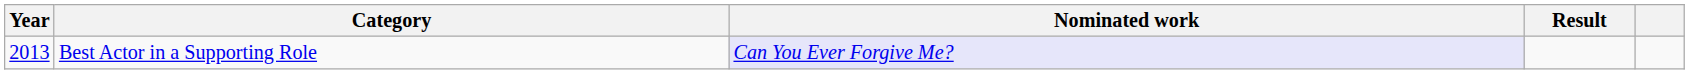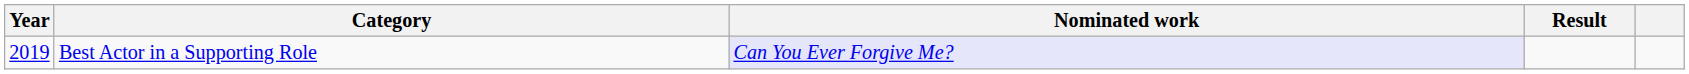 <table class=wikitable>
 <tr>
 <th scope="col" style="width:1em;">Year</th>
 <th scope="col" style="width:33em;">Category</th>
 <th scope="col" style="width:39em;">Nominated work</th>
 <th scope="col" style="width:5em;">Result</th>
 <th scope="col" style="width:2em;"></th>
 </tr>
 <tr>
-<td><a href='#'>2013</a></td>
+<td><a href='#'>2019</a></td>
 <td><a href='#'>Best Actor in a Supporting Role</a></td>
 <td style="background: lavender;"><em><a href='#'>Can You Ever Forgive Me?</a></em></td>
 <td></td>
 <td style="text-align:center;"></td>
 </tr>
 </table>
